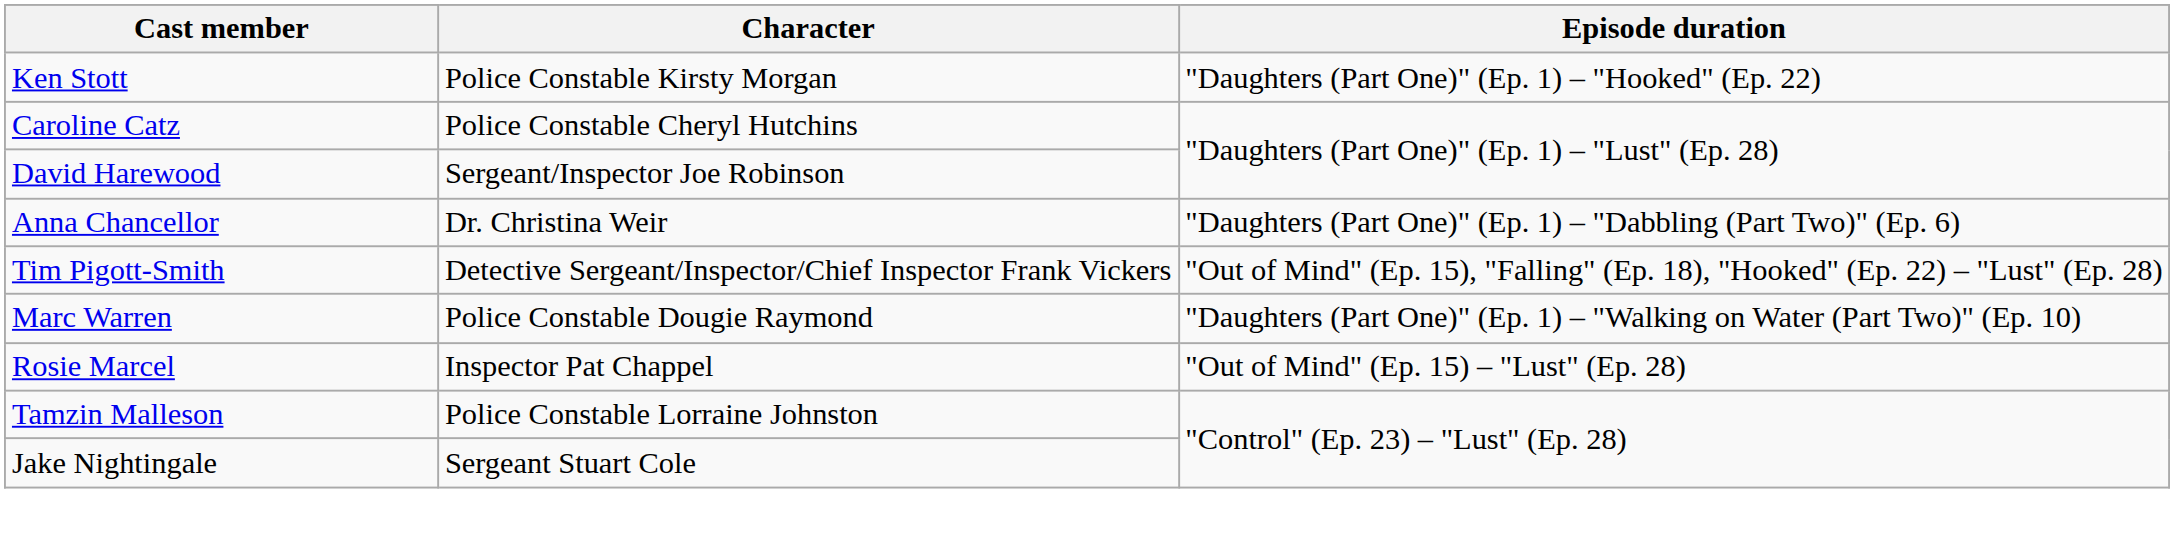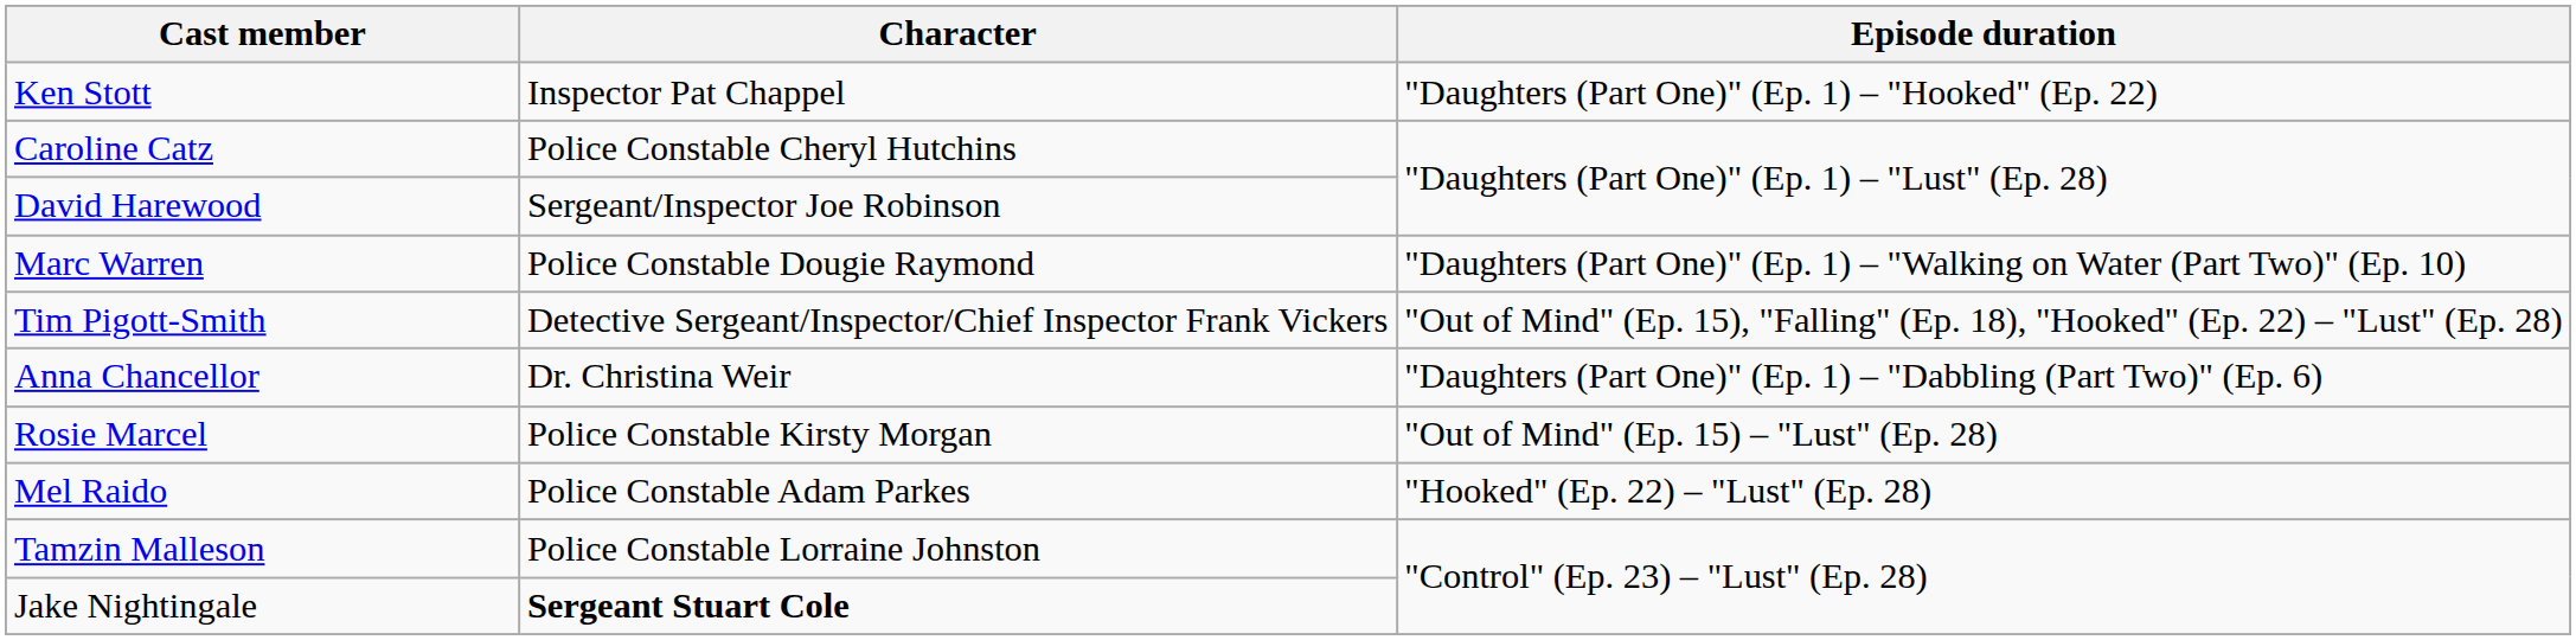 <table class="wikitable">
 <tr>
 <th width="20%">Cast member</th>
 <th>Character</th>
 <th>Episode duration</th>
 </tr>
 <tr>
 <td><a href='#'>Ken Stott</a></td>
-<td>Police Constable Kirsty Morgan</td>
+<td>Inspector Pat Chappel</td>
 <td>"Daughters (Part One)" (Ep. 1) – "Hooked" (Ep. 22)</td>
 </tr>
 <tr>
 <td><a href='#'>Caroline Catz</a></td>
 <td>Police Constable Cheryl Hutchins</td>
 <td rowspan="2">"Daughters (Part One)" (Ep. 1) – "Lust" (Ep. 28)</td>
 </tr>
 <tr>
 <td><a href='#'>David Harewood</a></td>
 <td>Sergeant/Inspector Joe Robinson</td>
 </tr>
 <tr>
-<td><a href='#'>Anna Chancellor</a></td>
-<td>Dr. Christina Weir</td>
-<td>"Daughters (Part One)" (Ep. 1)  – "Dabbling (Part Two)" (Ep. 6)</td>
+<td><a href='#'>Marc Warren</a></td>
+<td>Police Constable Dougie Raymond</td>
+<td>"Daughters (Part One)" (Ep. 1) – "Walking on Water (Part Two)" (Ep. 10)</td>
 </tr>
 <tr>
 <td><a href='#'>Tim Pigott-Smith</a></td>
 <td>Detective Sergeant/Inspector/Chief Inspector Frank Vickers</td>
 <td>"Out of Mind" (Ep. 15), "Falling" (Ep. 18), "Hooked" (Ep. 22) – "Lust" (Ep. 28)</td>
 </tr>
 <tr>
-<td><a href='#'>Marc Warren</a></td>
-<td>Police Constable Dougie Raymond</td>
-<td>"Daughters (Part One)" (Ep. 1) – "Walking on Water (Part Two)" (Ep. 10)</td>
+<td><a href='#'>Anna Chancellor</a></td>
+<td>Dr. Christina Weir</td>
+<td>"Daughters (Part One)" (Ep. 1)  – "Dabbling (Part Two)" (Ep. 6)</td>
 </tr>
 <tr>
 <td><a href='#'>Rosie Marcel</a></td>
-<td>Inspector Pat Chappel</td>
+<td>Police Constable Kirsty Morgan</td>
 <td>"Out of Mind" (Ep. 15) – "Lust" (Ep. 28)</td>
+</tr>
+<tr>
+<td><a href='#'>Mel Raido</a></td>
+<td>Police Constable Adam Parkes</td>
+<td>"Hooked" (Ep. 22) – "Lust" (Ep. 28)</td>
 </tr>
 <tr>
 <td><a href='#'>Tamzin Malleson</a></td>
 <td>Police Constable Lorraine Johnston</td>
 <td rowspan=2>"Control" (Ep. 23) – "Lust" (Ep. 28)</td>
 </tr>
 <tr>
 <td>Jake Nightingale</td>
-<td>Sergeant Stuart Cole</td>
+<td><strong>Sergeant Stuart Cole</strong></td>
 </tr>
 </table>
